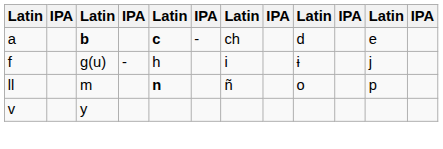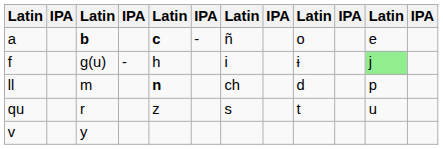 <table class="wikitable">
 <tr>
 <th>Latin</th>
 <th>IPA</th>
 <th>Latin</th>
 <th>IPA</th>
 <th>Latin</th>
 <th>IPA</th>
 <th>Latin</th>
 <th>IPA</th>
 <th>Latin</th>
 <th>IPA</th>
 <th>Latin</th>
 <th>IPA</th>
 </tr>
 <tr>
 <td>a</td>
 <td></td>
 <td><strong>b</strong></td>
 <td></td>
 <td><strong>c</strong></td>
 <td>-</td>
-<td>ch</td>
+<td>ñ</td>
 <td></td>
-<td>d</td>
+<td>o</td>
 <td></td>
 <td>e</td>
 <td></td>
 </tr>
 <tr>
 <td>f</td>
 <td></td>
 <td>g(u)</td>
 <td>-</td>
 <td>h</td>
 <td></td>
 <td>i</td>
 <td></td>
 <td>ɨ</td>
 <td></td>
-<td>j</td>
+<td style="background: lightgreen;">j</td>
 <td></td>
 </tr>
 <tr>
 <td>ll</td>
 <td></td>
 <td>m</td>
 <td></td>
 <td><strong>n</strong></td>
 <td></td>
-<td>ñ</td>
+<td>ch</td>
 <td></td>
-<td>o</td>
+<td>d</td>
 <td></td>
 <td>p</td>
+<td></td>
+</tr>
+<tr>
+<td>qu</td>
+<td></td>
+<td>r</td>
+<td></td>
+<td>z</td>
+<td></td>
+<td>s</td>
+<td></td>
+<td>t</td>
+<td></td>
+<td>u</td>
 <td></td>
 </tr>
 <tr>
 <td>v</td>
 <td></td>
 <td>y</td>
 <td></td>
 <td></td>
 <td></td>
 <td></td>
 <td></td>
 <td></td>
 <td></td>
 <td></td>
 <td></td>
 </tr>
 </table>
